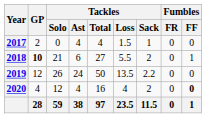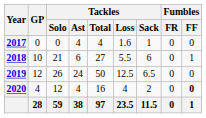 <table class="wikitable" style="text-align:center;">
 <tr>
 <th rowspan="2">Year</th>
 <th rowspan="2">GP</th>
 <th colspan="5">Tackles</th>
 <th colspan="2">Fumbles</th>
 </tr>
 <tr>
 <th>Solo</th>
 <th>Ast</th>
 <th>Total</th>
 <th>Loss</th>
 <th>Sack</th>
 <th>FR</th>
 <th>FF</th>
 </tr>
 <tr>
 <th><a href='#'>2017</a></th>
-<td>2</td>
+<td>0</td>
 <td>0</td>
 <td>4</td>
 <td>4</td>
-<td>1.5</td>
+<td>1.6</td>
 <td>1</td>
 <td>0</td>
 <td>0</td>
 </tr>
 <tr>
 <th><a href='#'>2018</a></th>
-<td><strong>10</strong></td>
+<td>10</td>
 <td>21</td>
 <td>6</td>
 <td>27</td>
 <td>5.5</td>
-<td>2</td>
+<td>6</td>
 <td>0</td>
 <td>1</td>
 </tr>
 <tr>
 <th><a href='#'>2019</a></th>
 <td>12</td>
 <td>26</td>
 <td>24</td>
 <td>50</td>
-<td>13.5</td>
-<td>2.2</td>
+<td>12.5</td>
+<td>6.5</td>
 <td>0</td>
 <td>0</td>
 </tr>
 <tr>
 <th><a href='#'>2020</a></th>
 <td>4</td>
 <td>12</td>
 <td>4</td>
 <td>16</td>
 <td>4</td>
 <td>2</td>
 <td>0</td>
 <td><strong>0</strong></td>
 </tr>
 <tr>
 <th></th>
 <th>28</th>
 <th>59</th>
 <th>38</th>
 <th>97</th>
 <th>23.5</th>
 <th>11.5</th>
 <th>0</th>
 <th>1</th>
 </tr>
 </table>
